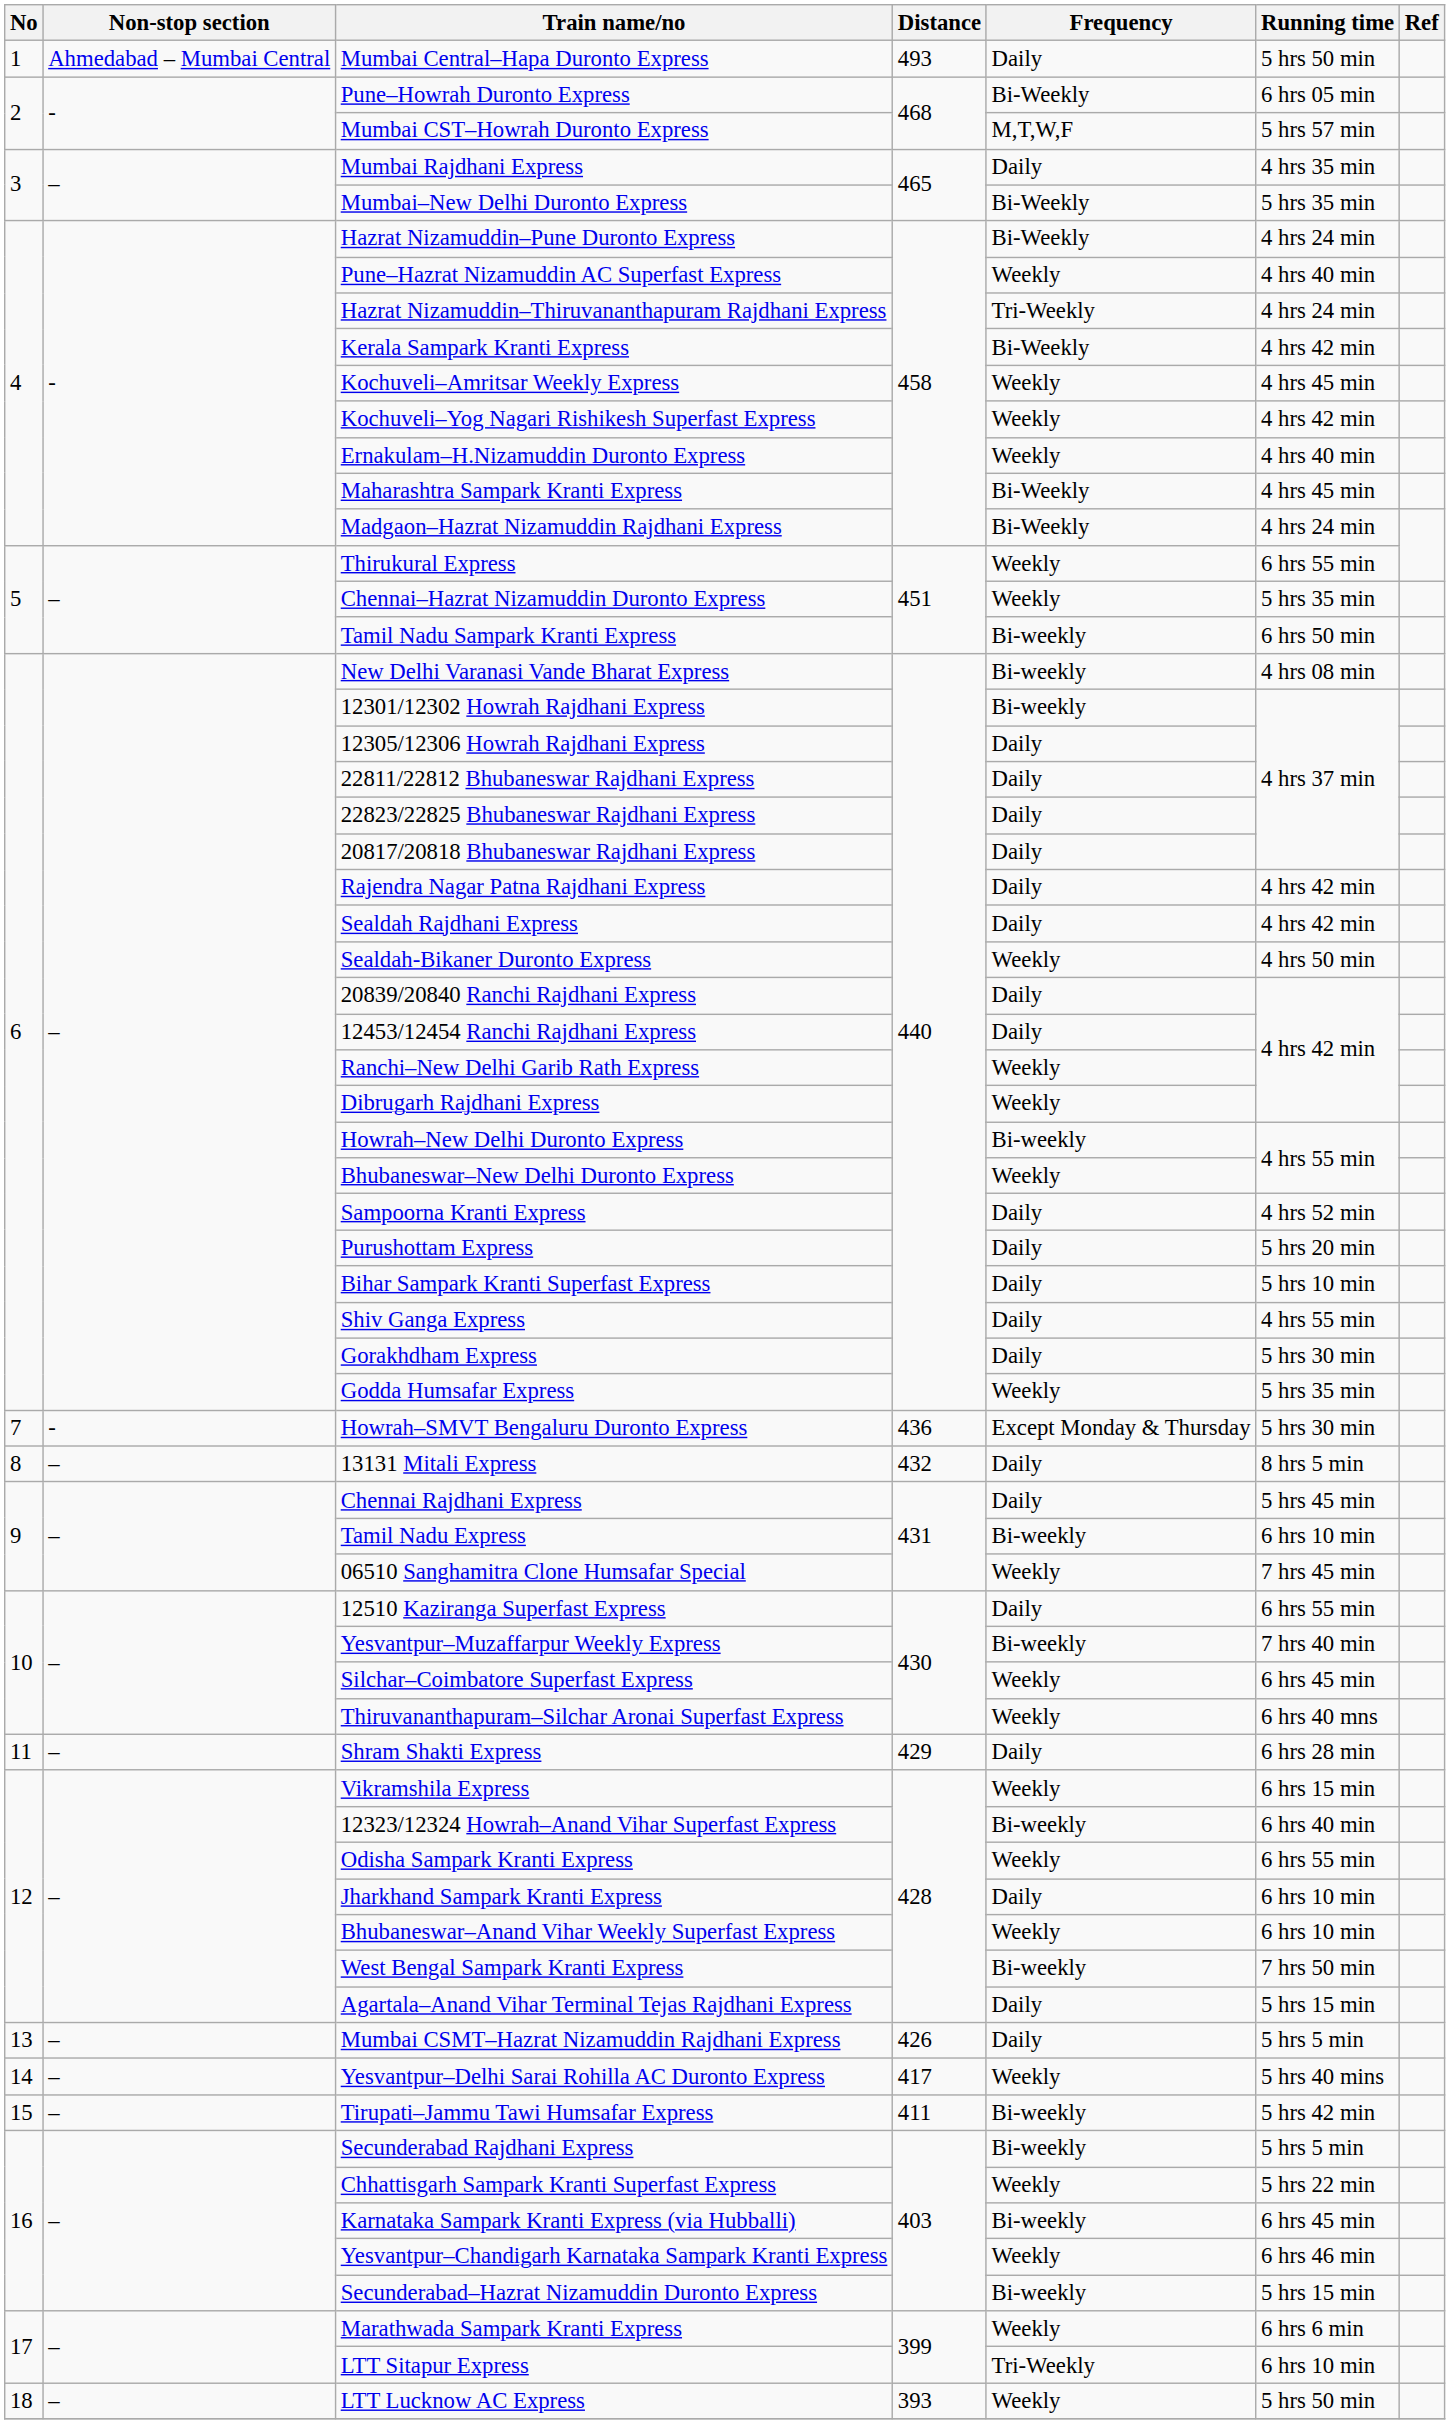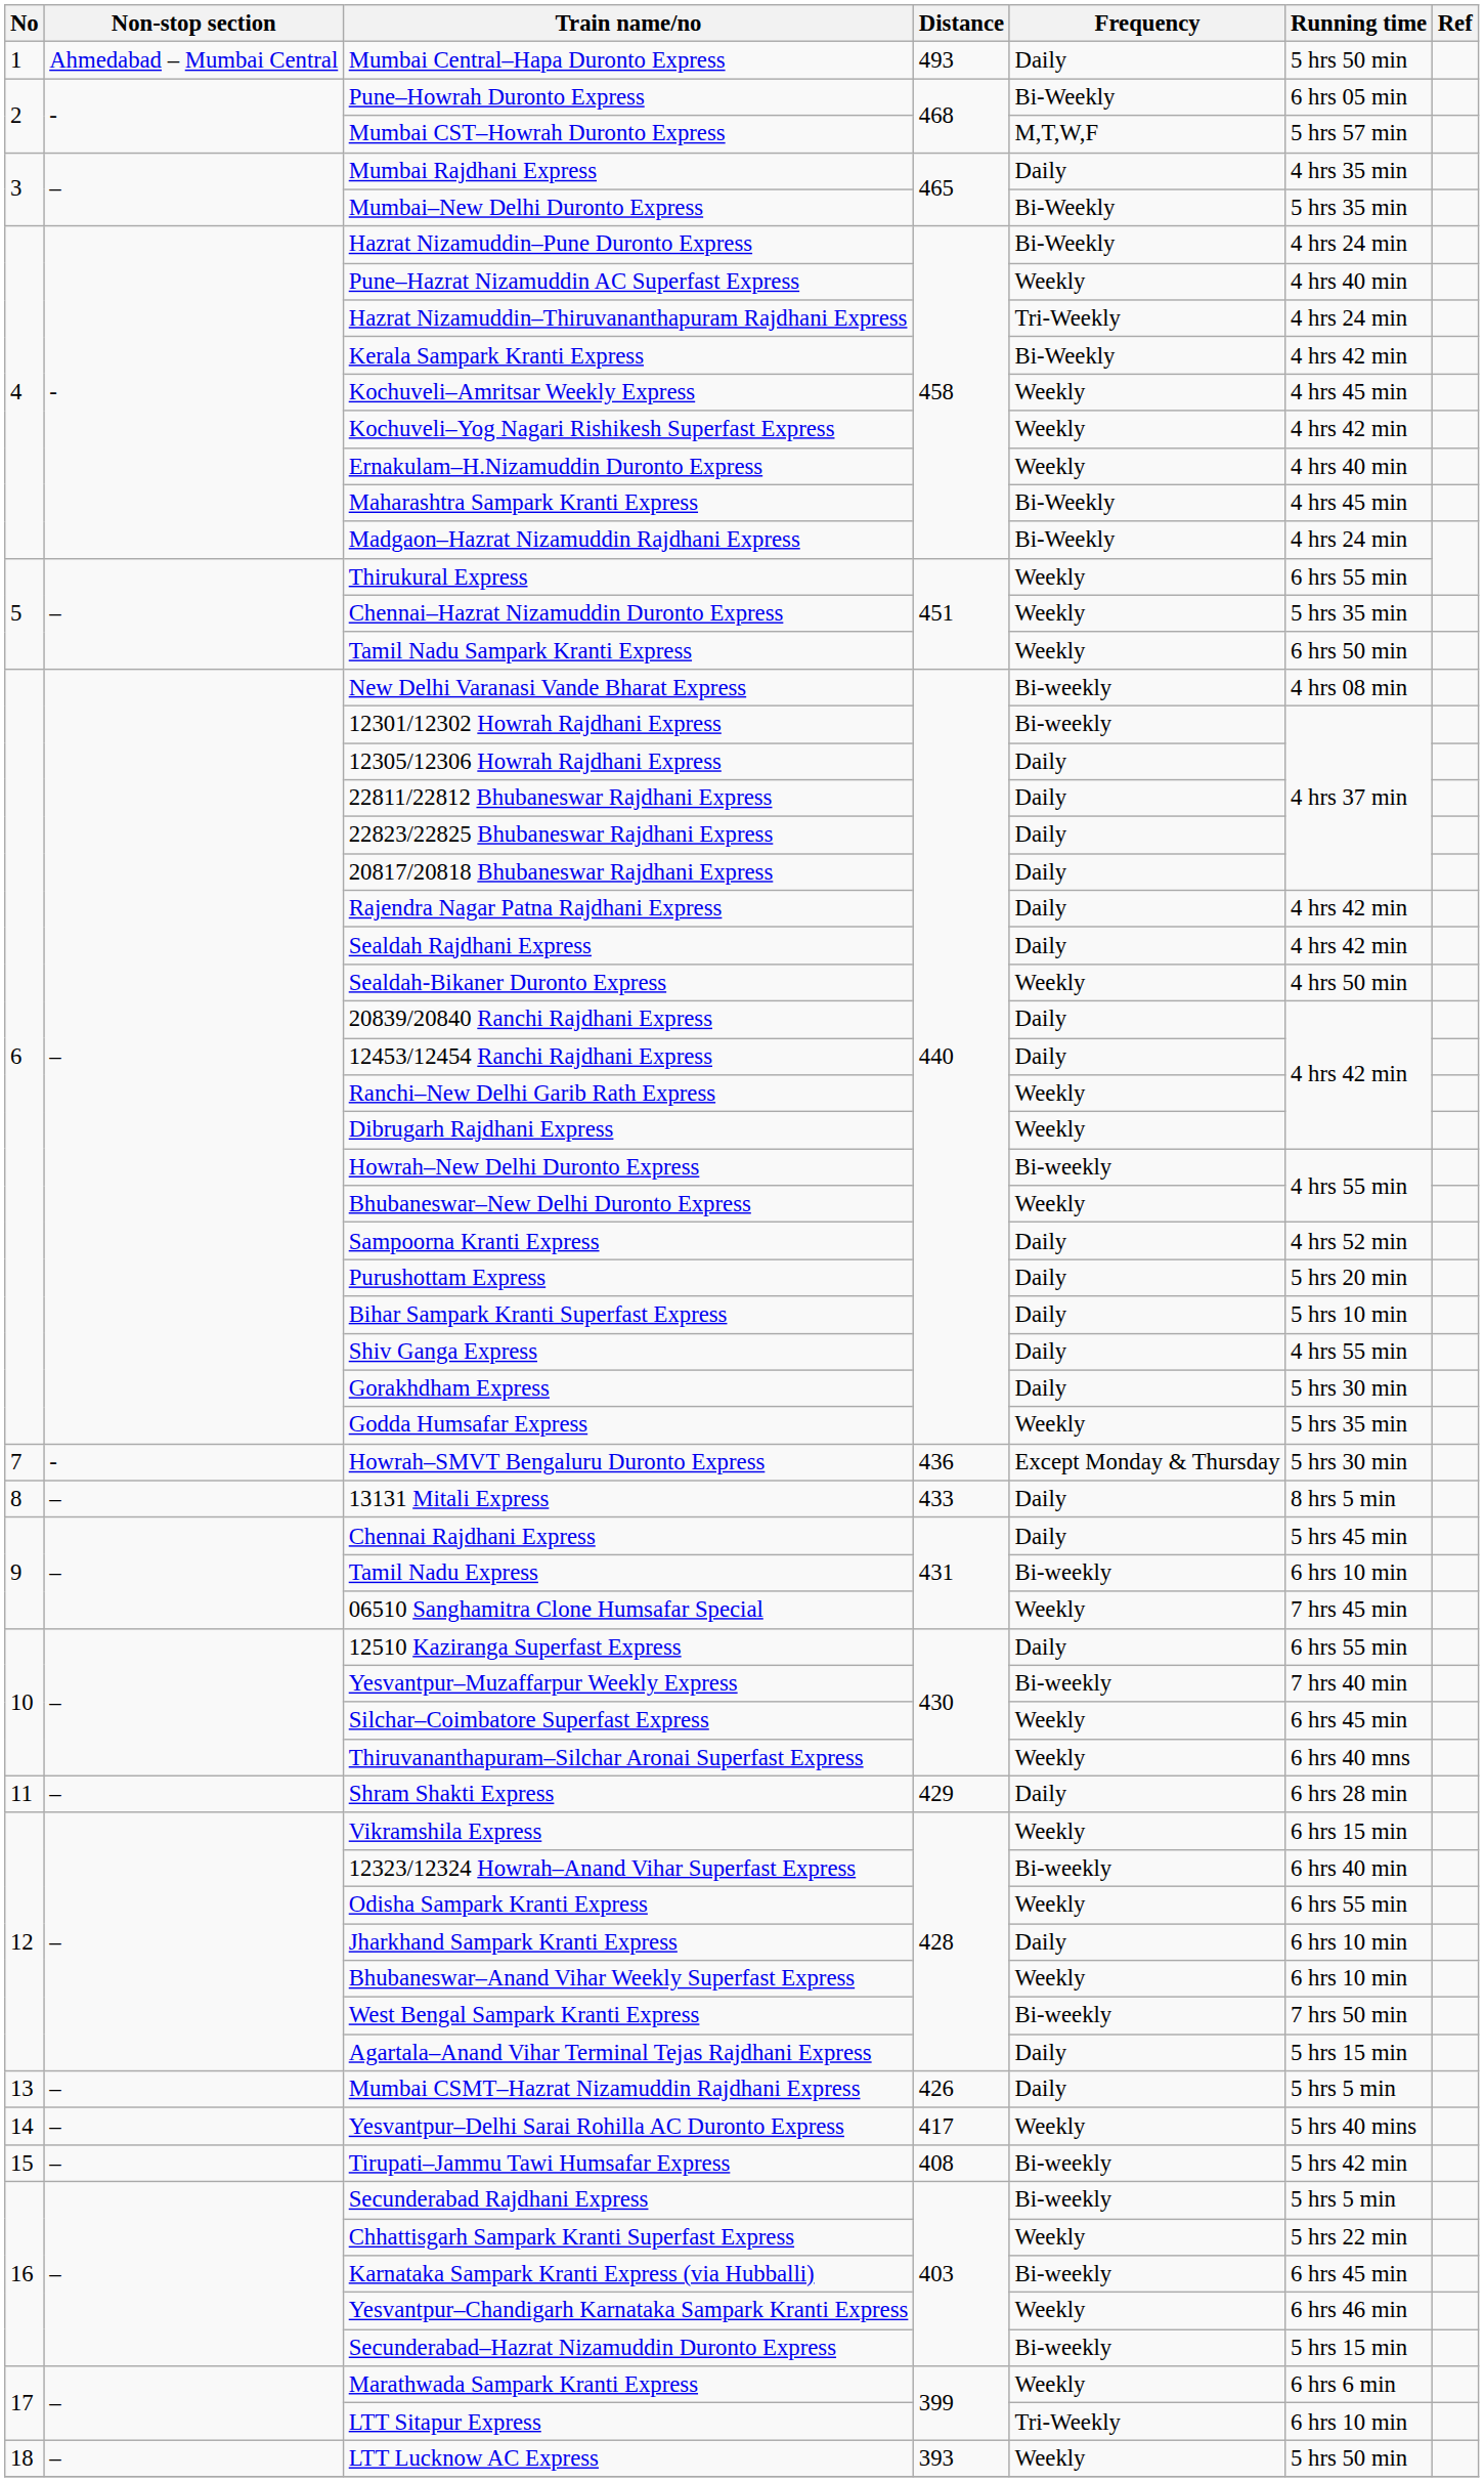 <table class="wikitable sortable">
 <tr>
 <th>No</th>
 <th>Non-stop section</th>
 <th>Train name/no</th>
 <th>Distance</th>
 <th>Frequency</th>
 <th>Running time</th>
 <th>Ref</th>
 </tr>
 <tr>
 <td>1</td>
 <td><a href='#'>Ahmedabad</a> – <a href='#'>Mumbai Central</a></td>
 <td><a href='#'>Mumbai Central–Hapa Duronto Express</a></td>
 <td>493</td>
 <td>Daily</td>
 <td>5 hrs 50 min</td>
 <td></td>
 </tr>
 <tr>
 <td rowspan="2">2</td>
 <td rowspan="2"> - </td>
 <td><a href='#'>Pune–Howrah Duronto Express</a></td>
 <td rowspan="2">468</td>
 <td>Bi-Weekly</td>
 <td>6 hrs 05 min</td>
 <td></td>
 </tr>
 <tr>
 <td><a href='#'>Mumbai CST–Howrah Duronto Express</a></td>
 <td>M,T,W,F</td>
 <td>5 hrs 57 min</td>
 <td></td>
 </tr>
 <tr>
 <td rowspan="2">3</td>
 <td rowspan="2"> – </td>
 <td><a href='#'>Mumbai Rajdhani Express</a></td>
 <td rowspan="2">465</td>
 <td>Daily</td>
 <td>4 hrs 35 min</td>
 <td></td>
 </tr>
 <tr>
 <td><a href='#'>Mumbai–New Delhi Duronto Express</a></td>
 <td>Bi-Weekly</td>
 <td>5 hrs 35 min</td>
 <td></td>
 </tr>
 <tr>
 <td rowspan="9">4</td>
 <td rowspan="9"> - </td>
 <td><a href='#'>Hazrat Nizamuddin–Pune Duronto Express</a></td>
 <td rowspan="9">458</td>
 <td>Bi-Weekly</td>
 <td>4 hrs 24 min</td>
 <td></td>
 </tr>
 <tr>
 <td><a href='#'>Pune–Hazrat Nizamuddin AC Superfast Express</a></td>
 <td>Weekly</td>
 <td>4 hrs 40 min</td>
 <td></td>
 </tr>
 <tr>
 <td><a href='#'>Hazrat Nizamuddin–Thiruvananthapuram Rajdhani Express</a></td>
 <td>Tri-Weekly</td>
 <td>4 hrs 24 min</td>
 <td></td>
 </tr>
 <tr>
 <td><a href='#'>Kerala Sampark Kranti Express</a></td>
 <td>Bi-Weekly</td>
 <td>4 hrs 42 min</td>
 <td></td>
 </tr>
 <tr>
 <td><a href='#'>Kochuveli–Amritsar Weekly Express</a></td>
 <td>Weekly</td>
 <td>4 hrs 45 min</td>
 <td></td>
 </tr>
 <tr>
 <td><a href='#'>Kochuveli–Yog Nagari Rishikesh Superfast Express</a></td>
 <td>Weekly</td>
 <td>4 hrs 42 min</td>
 <td></td>
 </tr>
 <tr>
 <td><a href='#'>Ernakulam–H.Nizamuddin Duronto Express</a></td>
 <td>Weekly</td>
 <td>4 hrs 40 min</td>
 <td></td>
 </tr>
 <tr>
 <td><a href='#'>Maharashtra Sampark Kranti Express</a></td>
 <td>Bi-Weekly</td>
 <td>4 hrs 45 min</td>
 <td></td>
 </tr>
 <tr>
 <td><a href='#'>Madgaon–Hazrat Nizamuddin Rajdhani Express</a></td>
 <td>Bi-Weekly</td>
 <td>4 hrs 24 min</td>
 </tr>
 <tr>
 <td rowspan="3">5</td>
 <td rowspan="3"> – </td>
 <td><a href='#'>Thirukural Express</a></td>
 <td rowspan="3">451</td>
 <td>Weekly</td>
 <td>6 hrs 55 min</td>
 </tr>
 <tr>
 <td><a href='#'>Chennai–Hazrat Nizamuddin Duronto Express</a></td>
 <td>Weekly</td>
 <td>5 hrs 35 min</td>
 <td></td>
 </tr>
 <tr>
 <td><a href='#'>Tamil Nadu Sampark Kranti Express</a></td>
-<td>Bi-weekly</td>
+<td>Weekly</td>
 <td>6 hrs 50 min</td>
 <td></td>
 </tr>
 <tr>
 <td rowspan="21">6</td>
 <td rowspan="21"> – </td>
 <td><a href='#'>New Delhi Varanasi Vande Bharat Express</a></td>
 <td rowspan="21">440</td>
 <td>Bi-weekly</td>
 <td>4 hrs 08 min</td>
 <td></td>
 </tr>
 <tr>
 <td>12301/12302 <a href='#'>Howrah Rajdhani Express</a></td>
 <td>Bi-weekly</td>
 <td rowspan="5">4 hrs 37 min</td>
 <td></td>
 </tr>
 <tr>
 <td>12305/12306 <a href='#'>Howrah Rajdhani Express</a></td>
 <td>Daily</td>
 <td></td>
 </tr>
 <tr>
 <td>22811/22812 <a href='#'>Bhubaneswar Rajdhani Express</a></td>
 <td>Daily</td>
 <td></td>
 </tr>
 <tr>
 <td>22823/22825 <a href='#'>Bhubaneswar Rajdhani Express</a></td>
 <td>Daily</td>
 <td></td>
 </tr>
 <tr>
 <td>20817/20818 <a href='#'>Bhubaneswar Rajdhani Express</a></td>
 <td>Daily</td>
 <td></td>
 </tr>
 <tr>
 <td><a href='#'>Rajendra Nagar Patna Rajdhani Express</a></td>
 <td>Daily</td>
 <td>4 hrs 42 min</td>
 <td></td>
 </tr>
 <tr>
 <td><a href='#'>Sealdah Rajdhani Express</a></td>
 <td>Daily</td>
 <td>4 hrs 42 min</td>
 <td></td>
 </tr>
 <tr>
 <td><a href='#'>Sealdah-Bikaner Duronto Express</a></td>
 <td>Weekly</td>
 <td>4 hrs 50 min</td>
 <td></td>
 </tr>
 <tr>
 <td>20839/20840 <a href='#'>Ranchi Rajdhani Express</a></td>
 <td>Daily</td>
 <td rowspan="4">4 hrs 42 min</td>
 <td></td>
 </tr>
 <tr>
 <td>12453/12454 <a href='#'>Ranchi Rajdhani Express</a></td>
 <td>Daily</td>
 <td></td>
 </tr>
 <tr>
 <td><a href='#'>Ranchi–New Delhi Garib Rath Express</a></td>
 <td>Weekly</td>
 <td></td>
 </tr>
 <tr>
 <td><a href='#'>Dibrugarh Rajdhani Express</a></td>
 <td>Weekly</td>
 <td></td>
 </tr>
 <tr>
 <td><a href='#'>Howrah–New Delhi Duronto Express</a></td>
 <td>Bi-weekly</td>
 <td rowspan="2">4 hrs 55 min</td>
 <td></td>
 </tr>
 <tr>
 <td><a href='#'>Bhubaneswar–New Delhi Duronto Express</a></td>
 <td>Weekly</td>
 <td></td>
 </tr>
 <tr>
 <td><a href='#'>Sampoorna Kranti Express</a></td>
 <td>Daily</td>
 <td>4 hrs 52 min</td>
 <td></td>
 </tr>
 <tr>
 <td><a href='#'>Purushottam Express</a></td>
 <td>Daily</td>
 <td>5 hrs 20 min</td>
 <td></td>
 </tr>
 <tr>
 <td><a href='#'>Bihar Sampark Kranti Superfast Express</a></td>
 <td>Daily</td>
 <td>5 hrs 10 min</td>
 <td></td>
 </tr>
 <tr>
 <td><a href='#'>Shiv Ganga Express</a></td>
 <td>Daily</td>
 <td>4 hrs 55 min</td>
 <td></td>
 </tr>
 <tr>
 <td><a href='#'>Gorakhdham Express</a></td>
 <td>Daily</td>
 <td>5 hrs 30 min</td>
 <td></td>
 </tr>
 <tr>
 <td><a href='#'>Godda Humsafar Express</a></td>
 <td>Weekly</td>
 <td>5 hrs 35 min</td>
 <td></td>
 </tr>
 <tr>
 <td>7</td>
 <td> - </td>
 <td><a href='#'>Howrah–SMVT Bengaluru Duronto Express</a></td>
 <td>436</td>
 <td>Except Monday & Thursday</td>
 <td>5 hrs 30 min</td>
 <td></td>
 </tr>
 <tr>
 <td>8</td>
 <td> – </td>
 <td>13131 <a href='#'>Mitali Express</a></td>
-<td>432</td>
+<td>433</td>
 <td>Daily</td>
 <td>8 hrs 5 min</td>
 </tr>
 <tr>
 <td rowspan="3">9</td>
 <td rowspan="3"> – </td>
 <td><a href='#'>Chennai Rajdhani Express</a></td>
 <td rowspan="3">431</td>
 <td>Daily</td>
 <td>5 hrs 45 min</td>
 <td></td>
 </tr>
 <tr>
 <td><a href='#'>Tamil Nadu Express</a></td>
 <td>Bi-weekly</td>
 <td>6 hrs 10 min</td>
 <td></td>
 </tr>
 <tr>
 <td>06510 <a href='#'>Sanghamitra Clone Humsafar Special</a></td>
 <td>Weekly</td>
 <td>7 hrs 45 min</td>
 <td></td>
 </tr>
 <tr>
 <td rowspan="4">10</td>
 <td rowspan="4"> –  </td>
 <td>12510 <a href='#'>Kaziranga Superfast Express</a></td>
 <td rowspan="4">430</td>
 <td>Daily</td>
 <td>6 hrs 55 min</td>
 <td></td>
 </tr>
 <tr>
 <td><a href='#'>Yesvantpur–Muzaffarpur Weekly Express</a></td>
 <td>Bi-weekly</td>
 <td>7 hrs 40 min</td>
 </tr>
 <tr>
 <td><a href='#'>Silchar–Coimbatore Superfast Express</a></td>
 <td>Weekly</td>
 <td>6 hrs 45 min</td>
 <td></td>
 </tr>
 <tr>
 <td><a href='#'>Thiruvananthapuram–Silchar Aronai Superfast Express</a></td>
 <td>Weekly</td>
 <td>6 hrs 40 mns</td>
 <td></td>
 </tr>
 <tr>
 <td>11</td>
 <td> – </td>
 <td><a href='#'>Shram Shakti Express</a></td>
 <td>429</td>
 <td>Daily</td>
 <td>6 hrs 28 min</td>
 <td></td>
 </tr>
 <tr>
 <td rowspan="7">12</td>
 <td rowspan="7"> – </td>
 <td><a href='#'>Vikramshila Express</a></td>
 <td rowspan="7">428</td>
 <td>Weekly</td>
 <td>6 hrs 15 min</td>
 <td></td>
 </tr>
 <tr>
 <td>12323/12324 <a href='#'>Howrah–Anand Vihar Superfast Express</a></td>
 <td>Bi-weekly</td>
 <td>6 hrs 40 min</td>
 <td></td>
 </tr>
 <tr>
 <td><a href='#'>Odisha Sampark Kranti Express</a></td>
 <td>Weekly</td>
 <td>6 hrs 55 min</td>
 <td></td>
 </tr>
 <tr>
 <td><a href='#'>Jharkhand Sampark Kranti Express</a></td>
 <td>Daily</td>
 <td>6 hrs 10 min</td>
 <td></td>
 </tr>
 <tr>
 <td><a href='#'>Bhubaneswar–Anand Vihar Weekly Superfast Express</a></td>
 <td>Weekly</td>
 <td>6 hrs 10 min</td>
 <td></td>
 </tr>
 <tr>
 <td><a href='#'>West Bengal Sampark Kranti Express</a></td>
 <td>Bi-weekly</td>
 <td>7 hrs 50 min</td>
 <td></td>
 </tr>
 <tr>
 <td><a href='#'>Agartala–Anand Vihar Terminal Tejas Rajdhani Express</a></td>
 <td>Daily</td>
 <td>5 hrs 15 min</td>
 <td></td>
 </tr>
 <tr>
 <td Rowspan="1">13</td>
 <td rowspan="1"> – </td>
 <td><a href='#'>Mumbai CSMT–Hazrat Nizamuddin Rajdhani Express</a></td>
 <td Rowspan="1">426</td>
 <td>Daily</td>
 <td>5 hrs 5 min</td>
 <td></td>
 </tr>
 <tr>
 <td>14</td>
 <td> – </td>
 <td><a href='#'>Yesvantpur–Delhi Sarai Rohilla AC Duronto Express</a></td>
 <td>417</td>
 <td>Weekly</td>
 <td>5 hrs 40 mins</td>
 <td></td>
 </tr>
 <tr>
 <td>15</td>
 <td> – </td>
 <td><a href='#'>Tirupati–Jammu Tawi Humsafar Express</a></td>
-<td>411</td>
+<td>408</td>
 <td>Bi-weekly</td>
 <td>5 hrs 42 min</td>
 <td></td>
 </tr>
 <tr>
 <td Rowspan="5">16</td>
 <td rowspan="5"> – </td>
 <td><a href='#'>Secunderabad Rajdhani Express</a></td>
 <td Rowspan="5">403</td>
 <td>Bi-weekly</td>
 <td>5 hrs 5 min</td>
 <td></td>
 </tr>
 <tr>
 <td><a href='#'>Chhattisgarh Sampark Kranti Superfast Express</a></td>
 <td>Weekly</td>
 <td>5 hrs 22 min</td>
 <td></td>
 </tr>
 <tr>
 <td><a href='#'>Karnataka Sampark Kranti Express (via Hubballi)</a></td>
 <td>Bi-weekly</td>
 <td>6 hrs 45 min</td>
 <td></td>
 </tr>
 <tr>
 <td><a href='#'>Yesvantpur–Chandigarh Karnataka Sampark Kranti Express</a></td>
 <td>Weekly</td>
 <td>6 hrs 46 min</td>
 <td></td>
 </tr>
 <tr>
 <td><a href='#'>Secunderabad–Hazrat Nizamuddin Duronto Express</a></td>
 <td>Bi-weekly</td>
 <td>5 hrs 15 min</td>
 <td></td>
 </tr>
 <tr>
 <td Rowspan="2">17</td>
 <td rowspan="2"> – </td>
 <td><a href='#'>Marathwada Sampark Kranti Express</a></td>
 <td Rowspan="2">399</td>
 <td>Weekly</td>
 <td>6 hrs 6 min</td>
 <td></td>
 </tr>
 <tr>
 <td><a href='#'>LTT Sitapur Express</a></td>
 <td>Tri-Weekly</td>
 <td>6 hrs 10 min</td>
 <td></td>
 </tr>
 <tr>
 <td>18</td>
 <td> – </td>
 <td><a href='#'>LTT Lucknow AC Express</a></td>
 <td>393</td>
 <td>Weekly</td>
 <td>5 hrs 50 min</td>
 <td></td>
 </tr>
 <tr>
 </tr>
 </table>
